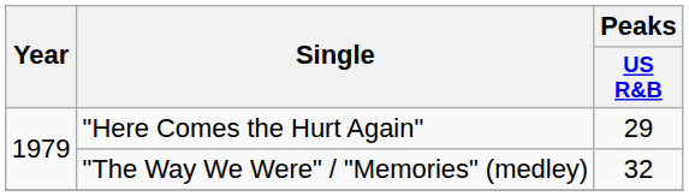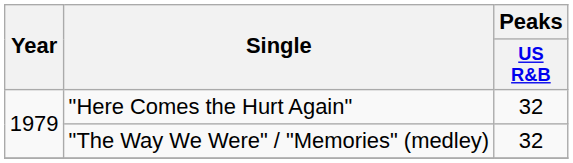 <table class="wikitable" style="text-align:center;">
 <tr>
 <th rowspan="2">Year</th>
 <th rowspan="2">Single</th>
 <th colspan="1">Peaks</th>
 </tr>
 <tr style="font-size:smaller;">
 <th width="35"><a href='#'>US<br>R&B</a><br></th>
 </tr>
 <tr>
 <td rowspan="2">1979</td>
 <td align="left">"Here Comes the Hurt Again"</td>
-<td>29</td>
+<td>32</td>
 </tr>
 <tr>
 <td align="left">"The Way We Were" / "Memories" (medley)</td>
 <td>32</td>
 </tr>
 <tr>
 </tr>
 </table>
